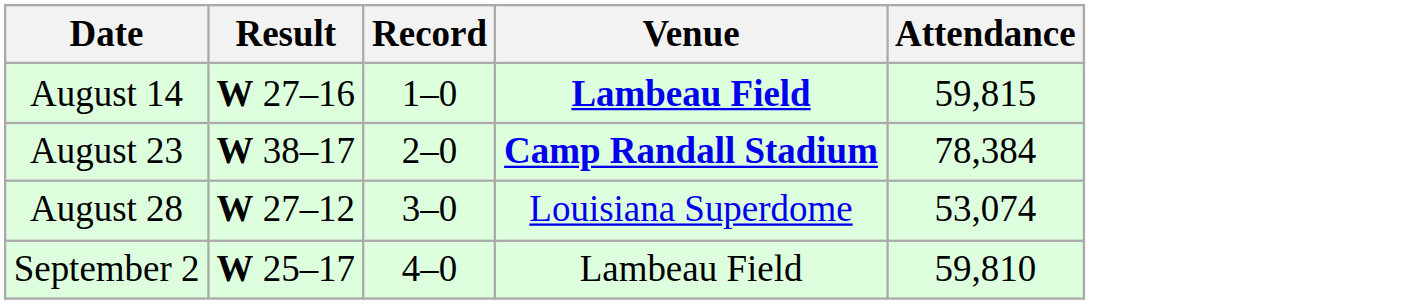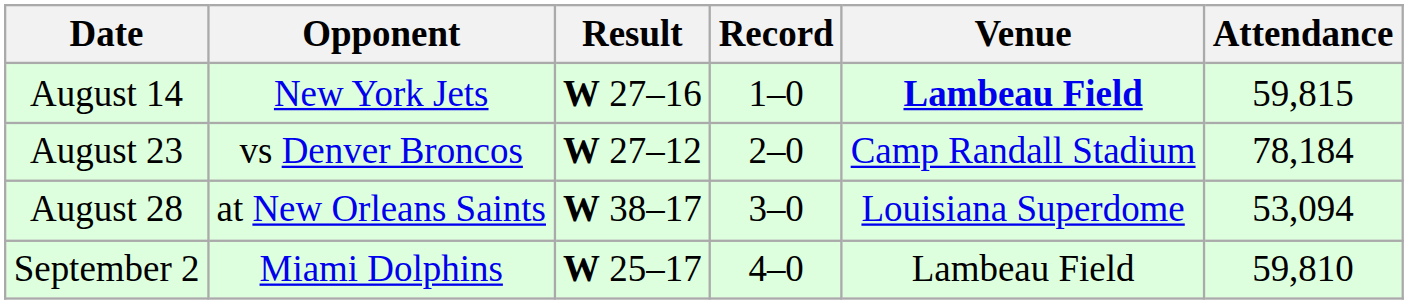 <table class="wikitable" style="text-align:center">
 <tr>
 <th>Date</th>
+<th>Opponent</th>
 <th>Result</th>
 <th>Record</th>
 <th>Venue</th>
 <th>Attendance</th>
 </tr>
 <tr style="background:#ddffdd">
 <td>August 14</td>
+<td><a href='#'>New York Jets</a></td>
 <td><strong>W</strong> 27–16</td>
 <td>1–0</td>
 <td><strong><a href='#'>Lambeau Field</a></strong></td>
 <td>59,815</td>
 </tr>
 <tr style="background:#ddffdd">
 <td>August 23</td>
-<td><strong>W</strong> 38–17</td>
+<td>vs <a href='#'>Denver Broncos</a></td>
+<td><strong>W</strong> 27–12</td>
 <td>2–0</td>
-<td><strong><a href='#'>Camp Randall Stadium</a></strong></td>
-<td>78,384</td>
+<td><a href='#'>Camp Randall Stadium</a></td>
+<td>78,184</td>
 </tr>
 <tr style="background:#ddffdd">
 <td>August 28</td>
-<td><strong>W</strong> 27–12</td>
+<td>at <a href='#'>New Orleans Saints</a></td>
+<td><strong>W</strong> 38–17</td>
 <td>3–0</td>
 <td><a href='#'>Louisiana Superdome</a></td>
-<td>53,074</td>
+<td>53,094</td>
 </tr>
 <tr style="background:#ddffdd">
 <td>September 2</td>
+<td><a href='#'>Miami Dolphins</a></td>
 <td><strong>W</strong> 25–17</td>
 <td>4–0</td>
 <td>Lambeau Field</td>
 <td>59,810</td>
 </tr>
 </table>
